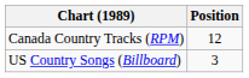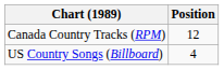 <table class="wikitable sortable">
 <tr>
 <th scope="col">Chart (1989)</th>
 <th scope="col">Position</th>
 </tr>
 <tr>
 <td>Canada Country Tracks (<em><a href='#'>RPM</a></em>)</td>
 <td align="center">12</td>
 </tr>
 <tr>
 <td>US <a href='#'>Country Songs</a> (<em><a href='#'>Billboard</a></em>)</td>
-<td align="center">3</td>
+<td align="center">4</td>
 </tr>
 </table>
